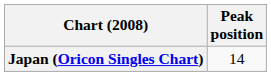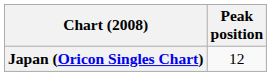 <table class="wikitable plainrowheaders" style="text-align:center">
 <tr>
 <th scope="col">Chart (2008)</th>
 <th scope="col">Peak<br> position</th>
 </tr>
 <tr>
 <th scope="row">Japan (<a href='#'>Oricon Singles Chart</a>)</th>
-<td>14</td>
+<td>12</td>
 </tr>
 </table>
